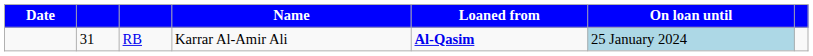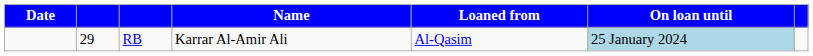 <table class="wikitable sortable" style="width:100%; text-align:center; font-size:100%; text-align:left;">
 <tr>
 <th style="color:white; background:blue;">Date</th>
 <th style="color:white; background:blue;"></th>
 <th style="color:white; background:blue;"></th>
 <th style="color:white; background:blue;">Name</th>
 <th style="color:white; background:blue;">Loaned from</th>
 <th style="color:white; background:blue;">On loan until</th>
 <th style="color:white; background:blue;"></th>
 </tr>
 <tr>
 <td></td>
-<td>31</td>
+<td>29</td>
 <td><a href='#'>RB</a></td>
 <td> Karrar Al-Amir Ali</td>
-<td><strong> <a href='#'>Al-Qasim</a></strong></td>
+<td> <a href='#'>Al-Qasim</a></td>
 <td style="background: lightblue;">25 January 2024</td>
 <td></td>
 </tr>
 </table>
